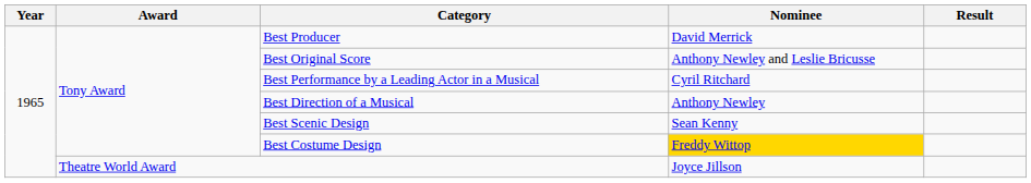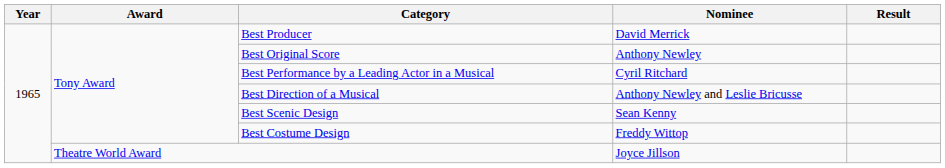 <table class="wikitable" width="95%">
 <tr>
 <th width="5%">Year</th>
 <th width="20%">Award</th>
 <th width="40%">Category</th>
 <th width="25%">Nominee</th>
 <th width="10%">Result</th>
 </tr>
 <tr>
 <td rowspan="7" align="center">1965</td>
 <td rowspan="6"><a href='#'>Tony Award</a></td>
 <td><a href='#'>Best Producer</a></td>
 <td><a href='#'>David Merrick</a></td>
 <td></td>
 </tr>
 <tr>
 <td><a href='#'>Best Original Score</a></td>
-<td><a href='#'>Anthony Newley</a> and <a href='#'>Leslie Bricusse</a></td>
+<td><a href='#'>Anthony Newley</a></td>
 <td></td>
 </tr>
 <tr>
 <td><a href='#'>Best Performance by a Leading Actor in a Musical</a></td>
 <td><a href='#'>Cyril Ritchard</a></td>
 <td></td>
 </tr>
 <tr>
 <td><a href='#'>Best Direction of a Musical</a></td>
-<td><a href='#'>Anthony Newley</a></td>
+<td><a href='#'>Anthony Newley</a> and <a href='#'>Leslie Bricusse</a></td>
 <td></td>
 </tr>
 <tr>
 <td><a href='#'>Best Scenic Design</a></td>
 <td><a href='#'>Sean Kenny</a></td>
 <td></td>
 </tr>
 <tr>
 <td><a href='#'>Best Costume Design</a></td>
-<td style="background: gold;"><a href='#'>Freddy Wittop</a></td>
+<td><a href='#'>Freddy Wittop</a></td>
 <td></td>
 </tr>
 <tr>
 <td colspan="2"><a href='#'>Theatre World Award</a></td>
 <td><a href='#'>Joyce Jillson</a></td>
 <td></td>
 </tr>
 </table>
